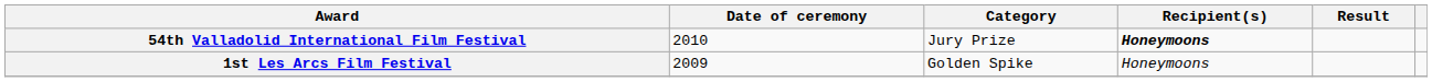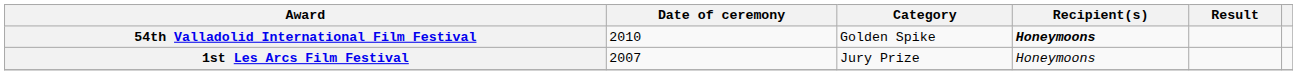 <table class="wikitable sortable plainrowheaders" style="width: 100%;">
 <tr>
 <th scope="col">Award</th>
 <th scope="col">Date of ceremony</th>
 <th scope="col">Category</th>
 <th scope="col">Recipient(s)</th>
 <th scope="col">Result</th>
 <th scope="col" class="unsortable"></th>
 </tr>
 <tr>
 <th>54th <a href='#'>Valladolid International Film Festival</a></th>
 <td>2010</td>
-<td>Jury Prize</td>
+<td>Golden Spike</td>
 <td><strong><em>Honeymoons</em></strong></td>
 <td></td>
 <td></td>
 </tr>
 <tr>
 <th>1st <a href='#'>Les Arcs Film Festival</a></th>
-<td>2009</td>
-<td>Golden Spike</td>
+<td>2007</td>
+<td>Jury Prize</td>
 <td><em>Honeymoons</em></td>
 <td></td>
 <td></td>
 </tr>
 <tr>
 </tr>
 </table>
